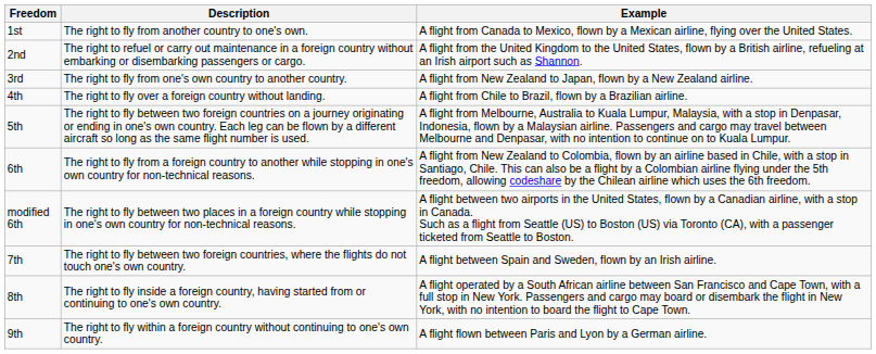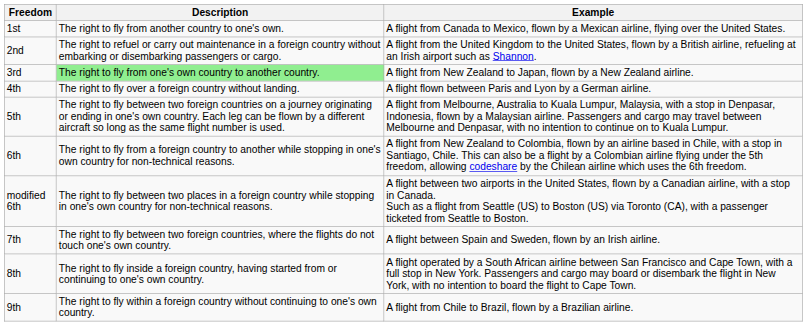 <table class="wikitable">
 <tr>
 <th>Freedom</th>
 <th>Description</th>
 <th>Example</th>
 </tr>
 <tr>
 <td>1st</td>
 <td>The right to fly from another country to one's own.</td>
 <td>A flight from Canada to Mexico, flown by a Mexican airline, flying over the United States.</td>
 </tr>
 <tr>
 <td>2nd</td>
 <td>The right to refuel or carry out maintenance in a foreign country without embarking or disembarking passengers or cargo.</td>
 <td>A flight from the United Kingdom to the United States, flown by a British airline, refueling at an Irish airport such as <a href='#'>Shannon</a>.</td>
 </tr>
 <tr>
 <td>3rd</td>
-<td>The right to fly from one's own country to another country.</td>
+<td style="background: lightgreen;">The right to fly from one's own country to another country.</td>
 <td>A flight from New Zealand to Japan, flown by a New Zealand airline.</td>
 </tr>
 <tr>
 <td>4th</td>
 <td>The right to fly over a foreign country without landing.</td>
-<td>A flight from Chile to Brazil, flown by a Brazilian airline.</td>
+<td>A flight flown between Paris and Lyon by a German airline.</td>
 </tr>
 <tr>
 <td>5th</td>
 <td>The right to fly between two foreign countries on a journey originating or ending in one's own country. Each leg can be flown by a different aircraft so long as the same flight number is used.</td>
 <td>A flight from Melbourne, Australia to Kuala Lumpur, Malaysia, with a stop in Denpasar, Indonesia, flown by a Malaysian airline. Passengers and cargo may travel between Melbourne and Denpasar, with no intention to continue on to Kuala Lumpur.</td>
 </tr>
 <tr>
 <td>6th</td>
 <td>The right to fly from a foreign country to another while stopping in one's own country for non-technical reasons.</td>
 <td>A flight from New Zealand to Colombia, flown by an airline based in Chile, with a stop in Santiago, Chile. This can also be a flight by a Colombian airline flying under the 5th freedom, allowing <a href='#'>codeshare</a> by the Chilean airline which uses the 6th freedom.</td>
 </tr>
 <tr>
 <td>modified 6th</td>
 <td>The right to fly between two places in a foreign country while stopping in one's own country for non-technical reasons.</td>
 <td>A flight between two airports in the United States, flown by a Canadian airline, with a stop in Canada.<br>Such as a flight from Seattle (US) to Boston (US) via Toronto (CA), with a passenger ticketed from Seattle to Boston.</td>
 </tr>
 <tr>
 <td>7th</td>
 <td>The right to fly between two foreign countries, where the flights do not touch one's own country.</td>
 <td>A flight between Spain and Sweden, flown by an Irish airline.</td>
 </tr>
 <tr>
 <td>8th</td>
 <td>The right to fly inside a foreign country, having started from or continuing to one's own country.</td>
 <td>A flight operated by a South African airline between San Francisco and Cape Town, with a full stop in New York. Passengers and cargo may board or disembark the flight in New York, with no intention to board the flight to Cape Town.</td>
 </tr>
 <tr>
 <td>9th</td>
 <td>The right to fly within a foreign country without continuing to one's own country.</td>
-<td>A flight flown between Paris and Lyon by a German airline.</td>
+<td>A flight from Chile to Brazil, flown by a Brazilian airline.</td>
 </tr>
 </table>
